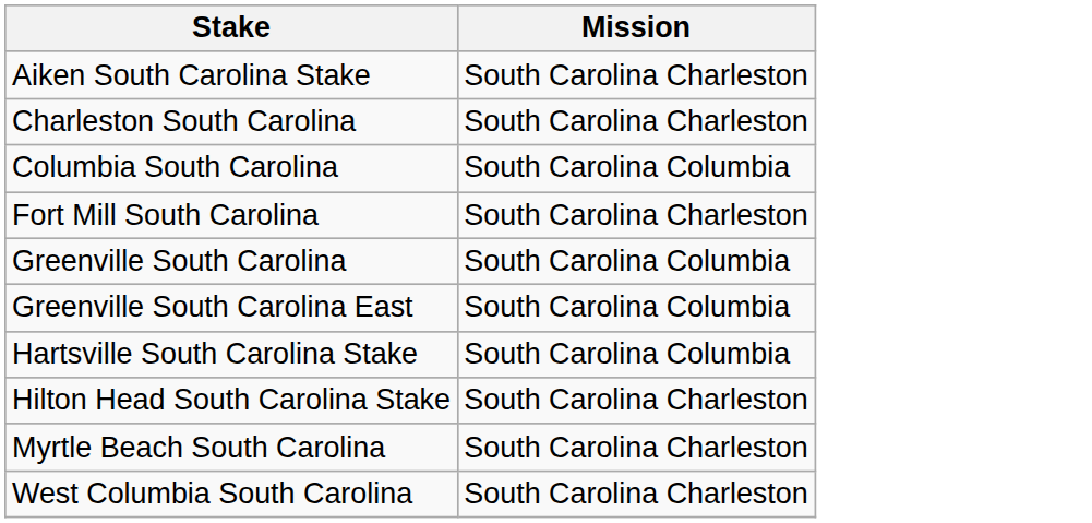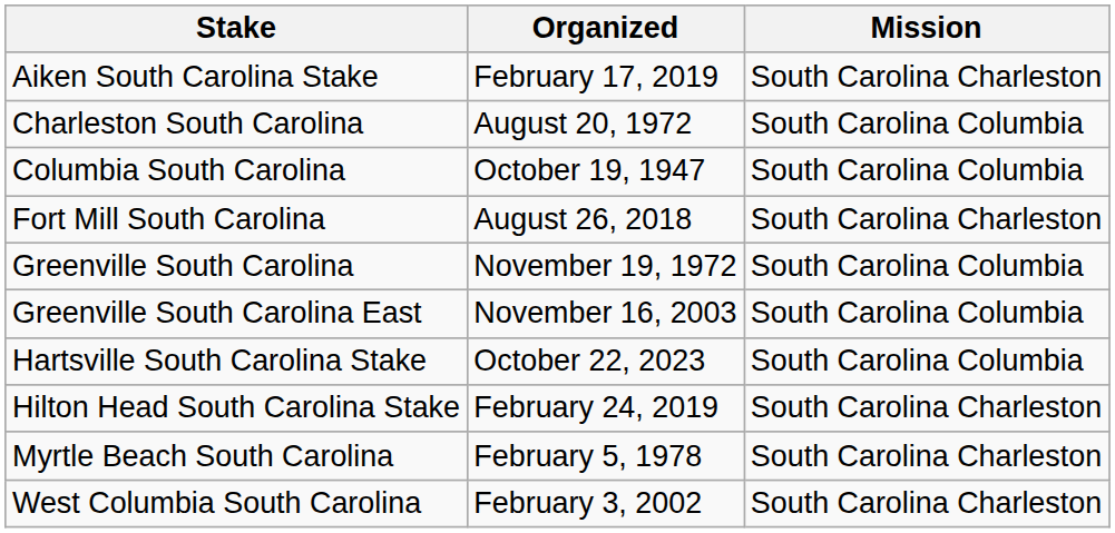 <table class="wikitable sortable">
 <tr>
 <th>Stake</th>
+<th data-sort-type=date>Organized</th>
 <th>Mission</th>
 </tr>
 <tr>
 <td>Aiken South Carolina Stake</td>
+<td>February 17, 2019</td>
 <td>South Carolina Charleston</td>
 </tr>
 <tr>
 <td>Charleston South Carolina</td>
-<td>South Carolina Charleston</td>
+<td>August 20, 1972</td>
+<td>South Carolina Columbia</td>
 </tr>
 <tr>
 <td>Columbia South Carolina</td>
+<td>October 19, 1947</td>
 <td>South Carolina Columbia</td>
 </tr>
 <tr>
 <td>Fort Mill South Carolina</td>
+<td>August 26, 2018</td>
 <td>South Carolina Charleston</td>
 </tr>
 <tr>
 <td>Greenville South Carolina</td>
+<td>November 19, 1972</td>
 <td>South Carolina Columbia</td>
 </tr>
 <tr>
 <td>Greenville South Carolina East</td>
+<td>November 16, 2003</td>
 <td>South Carolina Columbia</td>
 </tr>
 <tr>
 <td>Hartsville South Carolina Stake</td>
+<td>October 22, 2023</td>
 <td>South Carolina Columbia</td>
 </tr>
 <tr>
 <td>Hilton Head South Carolina Stake</td>
+<td>February 24, 2019</td>
 <td>South Carolina Charleston</td>
 </tr>
 <tr>
 <td>Myrtle Beach South Carolina</td>
+<td>February 5, 1978</td>
 <td>South Carolina Charleston</td>
 </tr>
 <tr>
 <td>West Columbia South Carolina</td>
+<td>February 3, 2002</td>
 <td>South Carolina Charleston</td>
 </tr>
 </table>
